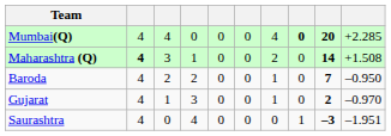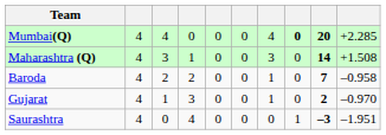 <table class="wikitable" style="text-align:center">
 <tr>
 <th style="width:140px;">Team</th>
 <th style="width:25px;"></th>
 <th style="width:25px;"></th>
 <th style="width:25px;"></th>
 <th style="width:25px;"></th>
 <th style="width:25px;"></th>
 <th style="width:25px;"></th>
 <th style="width:25px;"></th>
 <th style="width:25px;"></th>
 <th style="width:40px;"></th>
 </tr>
 <tr style="background:#cfc;">
 <td style="text-align:left"><a href='#'>Mumbai</a><strong>(Q)</strong></td>
 <td>4</td>
 <td>4</td>
 <td>0</td>
 <td>0</td>
 <td>0</td>
 <td>4</td>
 <td><strong>0</strong></td>
 <td><strong>20</strong></td>
 <td>+2.285</td>
 </tr>
 <tr style="background:#cfc;">
 <td style="text-align:left"><a href='#'>Maharashtra</a> <strong>(Q)</strong></td>
-<td><strong>4</strong></td>
+<td>4</td>
 <td>3</td>
 <td>1</td>
 <td>0</td>
 <td>0</td>
-<td>2</td>
+<td>3</td>
 <td>0</td>
 <td><strong>14</strong></td>
 <td>+1.508</td>
 </tr>
 <tr>
 <td style="text-align:left"><a href='#'>Baroda</a></td>
 <td>4</td>
 <td>2</td>
 <td>2</td>
 <td>0</td>
 <td>0</td>
 <td>1</td>
 <td>0</td>
 <td><strong>7</strong></td>
-<td>–0.950</td>
+<td>–0.958</td>
 </tr>
 <tr>
 <td style="text-align:left"><a href='#'>Gujarat</a></td>
 <td>4</td>
 <td>1</td>
 <td>3</td>
 <td>0</td>
 <td>0</td>
 <td>1</td>
 <td>0</td>
 <td><strong>2</strong></td>
 <td>–0.970</td>
 </tr>
 <tr>
 <td style="text-align:left"><a href='#'>Saurashtra</a></td>
 <td>4</td>
 <td>0</td>
 <td>4</td>
 <td>0</td>
 <td>0</td>
 <td>0</td>
 <td>1</td>
 <td><strong>–3</strong></td>
 <td>–1.951</td>
 </tr>
 </table>
